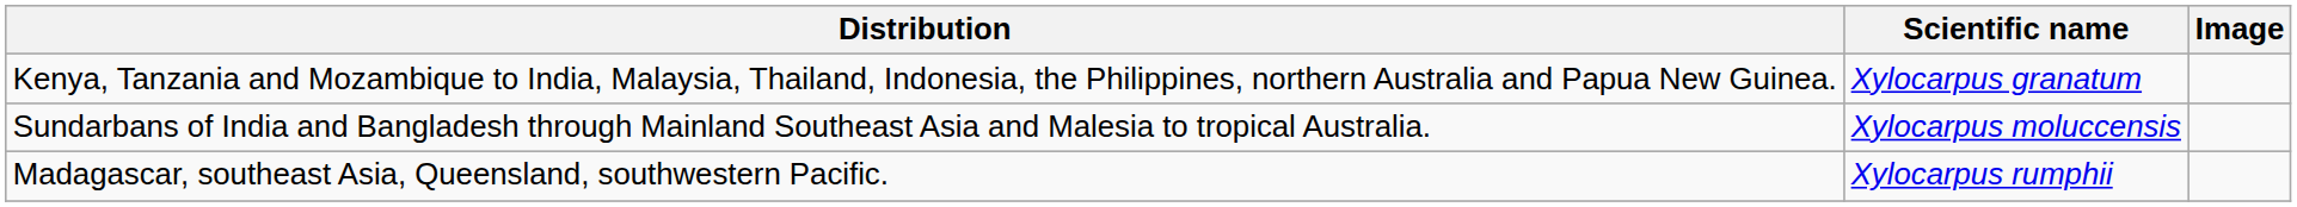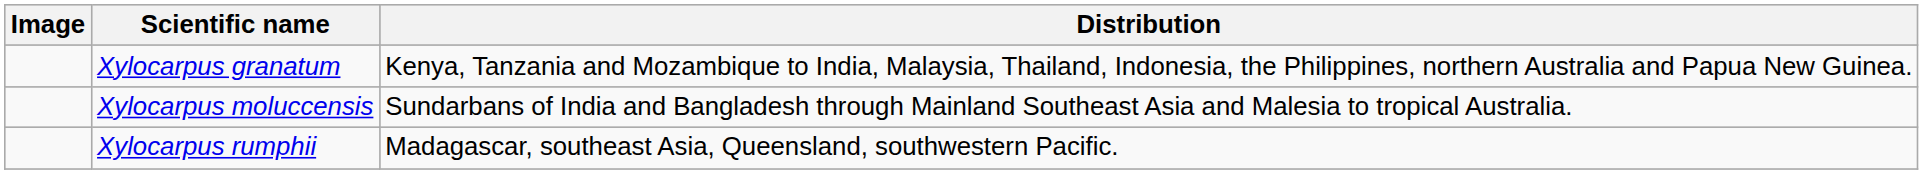 <table class="wikitable">
 <tr>
+<th>Image</th>
+<th>Scientific name</th>
 <th>Distribution</th>
-<th>Scientific name</th>
-<th>Image</th>
 </tr>
 <tr>
+<td></td>
+<td><em><a href='#'>Xylocarpus granatum</a></em> </td>
 <td>Kenya, Tanzania and Mozambique to India, Malaysia, Thailand, Indonesia, the Philippines, northern Australia and Papua New Guinea.</td>
-<td><em><a href='#'>Xylocarpus granatum</a></em> </td>
-<td></td>
 </tr>
 <tr>
+<td></td>
+<td><em><a href='#'>Xylocarpus moluccensis</a></em> </td>
 <td>Sundarbans of India and Bangladesh through Mainland Southeast Asia and Malesia to tropical Australia.</td>
-<td><em><a href='#'>Xylocarpus moluccensis</a></em> </td>
-<td></td>
 </tr>
 <tr>
+<td></td>
+<td><em><a href='#'>Xylocarpus rumphii</a></em> </td>
 <td>Madagascar, southeast Asia, Queensland, southwestern Pacific.</td>
-<td><em><a href='#'>Xylocarpus rumphii</a></em> </td>
-<td></td>
 </tr>
 </table>
